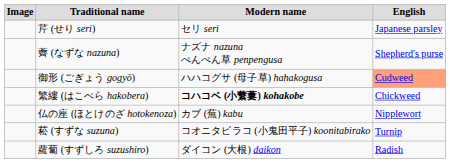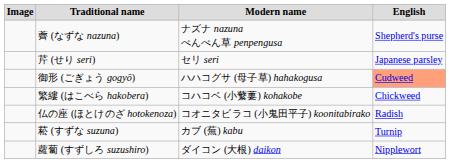 <table class="wikitable">
 <tr>
 <th style="background:#DDD;">Image</th>
 <th style="background:#DDD;">Traditional name</th>
 <th style="background:#DDD;">Modern name</th>
 <th style="background:#DDD;">English</th>
 </tr>
 <tr>
 <td></td>
+<td lang=ja>薺 (なずな <em>nazuna</em>)</td>
+<td lang=ja>ナズナ <em>nazuna</em><br>ぺんぺん草 <em>penpengusa</em></td>
+<td><a href='#'>Shepherd's purse</a></td>
+</tr>
+<tr>
+<td></td>
 <td lang=ja>芹 (せり <em>seri</em>)</td>
 <td lang=ja>セリ <em>seri</em></td>
 <td><a href='#'>Japanese parsley</a></td>
-</tr>
-<tr>
-<td></td>
-<td lang=ja>薺 (なずな <em>nazuna</em>)</td>
-<td lang=ja>ナズナ <em>nazuna</em><br>ぺんぺん草 <em>penpengusa</em></td>
-<td><a href='#'>Shepherd's purse</a></td>
 </tr>
 <tr>
 <td></td>
 <td lang=ja>御形 (ごぎょう <em>gogyō</em>)</td>
 <td lang=ja>ハハコグサ (母子草) <em>hahakogusa</em></td>
 <td style="background: lightsalmon;"><a href='#'>Cudweed</a></td>
 </tr>
 <tr>
 <td></td>
 <td lang=ja>繁縷 (はこべら <em>hakobera</em>)</td>
-<td lang=ja><strong>コハコベ (小蘩蔞) <em>kohakobe</em></strong></td>
+<td lang=ja>コハコベ (小蘩蔞) <em>kohakobe</em></td>
 <td><a href='#'>Chickweed</a></td>
 </tr>
 <tr>
 <td></td>
 <td lang=ja>仏の座 (ほとけのざ <em>hotokenoza</em>)</td>
-<td lang=ja>カブ (蕪) <em>kabu</em></td>
-<td><a href='#'>Nipplewort</a></td>
+<td lang=ja>コオニタビラコ (小鬼田平子) <em>koonitabirako</em></td>
+<td><a href='#'>Radish</a></td>
 </tr>
 <tr>
 <td></td>
 <td lang=ja>菘 (すずな <em>suzuna</em>)</td>
-<td lang=ja>コオニタビラコ (小鬼田平子) <em>koonitabirako</em></td>
+<td lang=ja>カブ (蕪) <em>kabu</em></td>
 <td><a href='#'>Turnip</a></td>
 </tr>
 <tr>
 <td></td>
 <td lang=ja>蘿蔔 (すずしろ <em>suzushiro</em>)</td>
 <td lang=ja>ダイコン (大根) <em><a href='#'>daikon</a></em></td>
-<td><a href='#'>Radish</a></td>
+<td><a href='#'>Nipplewort</a></td>
 </tr>
 </table>
